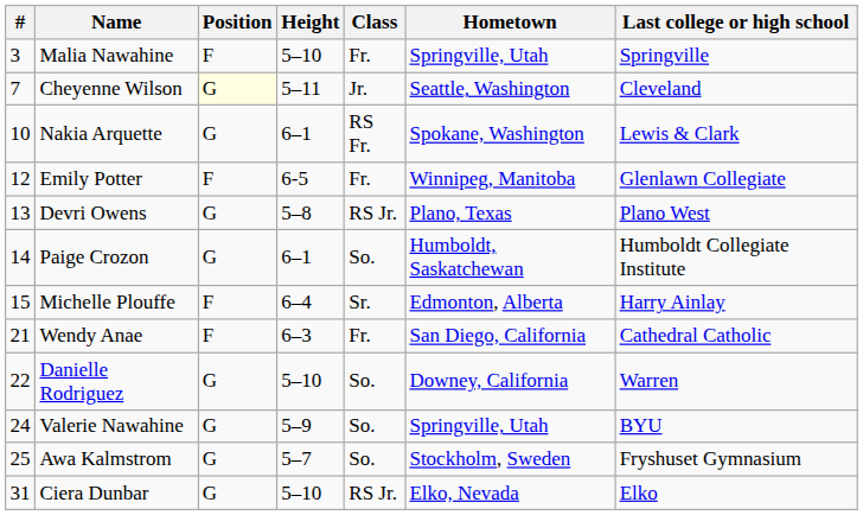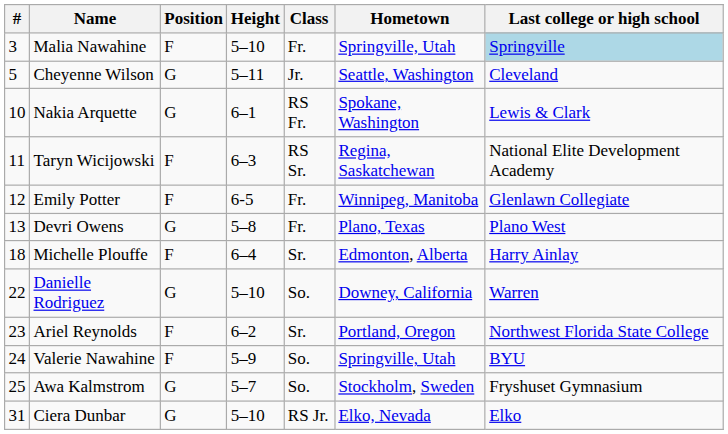 <table class="wikitable" style="font-size: 90%">
 <tr>
 <th>#</th>
 <th>Name</th>
 <th>Position</th>
 <th>Height</th>
 <th>Class</th>
 <th>Hometown</th>
 <th>Last college or high school</th>
 </tr>
 <tr>
 <td>3</td>
 <td>Malia Nawahine</td>
 <td>F</td>
 <td>5–10</td>
 <td>Fr.</td>
 <td><a href='#'>Springville, Utah</a></td>
-<td><a href='#'>Springville</a></td>
+<td style="background: lightblue;"><a href='#'>Springville</a></td>
 </tr>
 <tr>
-<td>7</td>
+<td>5</td>
 <td>Cheyenne Wilson</td>
-<td style="background: lightyellow;">G</td>
+<td>G</td>
 <td>5–11</td>
 <td>Jr.</td>
 <td><a href='#'>Seattle, Washington</a></td>
 <td><a href='#'>Cleveland</a></td>
 </tr>
 <tr>
 <td>10</td>
 <td>Nakia Arquette</td>
 <td>G</td>
 <td>6–1</td>
 <td>RS Fr.</td>
 <td><a href='#'>Spokane, Washington</a></td>
 <td><a href='#'>Lewis & Clark</a></td>
 </tr>
 <tr>
+<td>11</td>
+<td>Taryn Wicijowski</td>
+<td>F</td>
+<td>6–3</td>
+<td>RS Sr.</td>
+<td><a href='#'>Regina, Saskatchewan</a></td>
+<td>National Elite Development Academy</td>
+</tr>
+<tr>
 <td>12</td>
 <td>Emily Potter</td>
 <td>F</td>
 <td>6-5</td>
 <td>Fr.</td>
 <td><a href='#'>Winnipeg, Manitoba</a></td>
 <td><a href='#'>Glenlawn Collegiate</a></td>
 </tr>
 <tr>
 <td>13</td>
 <td>Devri Owens</td>
 <td>G</td>
 <td>5–8</td>
-<td>RS Jr.</td>
+<td>Fr.</td>
 <td><a href='#'>Plano, Texas</a></td>
 <td><a href='#'>Plano West</a></td>
 </tr>
 <tr>
-<td>14</td>
-<td>Paige Crozon</td>
-<td>G</td>
-<td>6–1</td>
-<td>So.</td>
-<td><a href='#'>Humboldt, Saskatchewan</a></td>
-<td>Humboldt Collegiate Institute</td>
-</tr>
-<tr>
-<td>15</td>
+<td>18</td>
 <td>Michelle Plouffe</td>
 <td>F</td>
 <td>6–4</td>
 <td>Sr.</td>
 <td><a href='#'>Edmonton</a>, <a href='#'>Alberta</a></td>
 <td><a href='#'>Harry Ainlay</a></td>
-</tr>
-<tr>
-<td>21</td>
-<td>Wendy Anae</td>
-<td>F</td>
-<td>6–3</td>
-<td>Fr.</td>
-<td><a href='#'>San Diego, California</a></td>
-<td><a href='#'>Cathedral Catholic</a></td>
 </tr>
 <tr>
 <td>22</td>
 <td><a href='#'>Danielle Rodriguez</a></td>
 <td>G</td>
 <td>5–10</td>
 <td>So.</td>
 <td><a href='#'>Downey, California</a></td>
 <td><a href='#'>Warren</a></td>
 </tr>
 <tr>
+<td>23</td>
+<td>Ariel Reynolds</td>
+<td>F</td>
+<td>6–2</td>
+<td>Sr.</td>
+<td><a href='#'>Portland, Oregon</a></td>
+<td><a href='#'>Northwest Florida State College</a></td>
+</tr>
+<tr>
 <td>24</td>
 <td>Valerie Nawahine</td>
-<td>G</td>
+<td>F</td>
 <td>5–9</td>
 <td>So.</td>
 <td><a href='#'>Springville, Utah</a></td>
 <td><a href='#'>BYU</a></td>
 </tr>
 <tr>
 <td>25</td>
 <td>Awa Kalmstrom</td>
 <td>G</td>
 <td>5–7</td>
 <td>So.</td>
 <td><a href='#'>Stockholm</a>, <a href='#'>Sweden</a></td>
 <td>Fryshuset Gymnasium</td>
 </tr>
 <tr>
 <td>31</td>
 <td>Ciera Dunbar</td>
 <td>G</td>
 <td>5–10</td>
 <td>RS Jr.</td>
 <td><a href='#'>Elko, Nevada</a></td>
 <td><a href='#'>Elko</a></td>
 </tr>
 </table>
